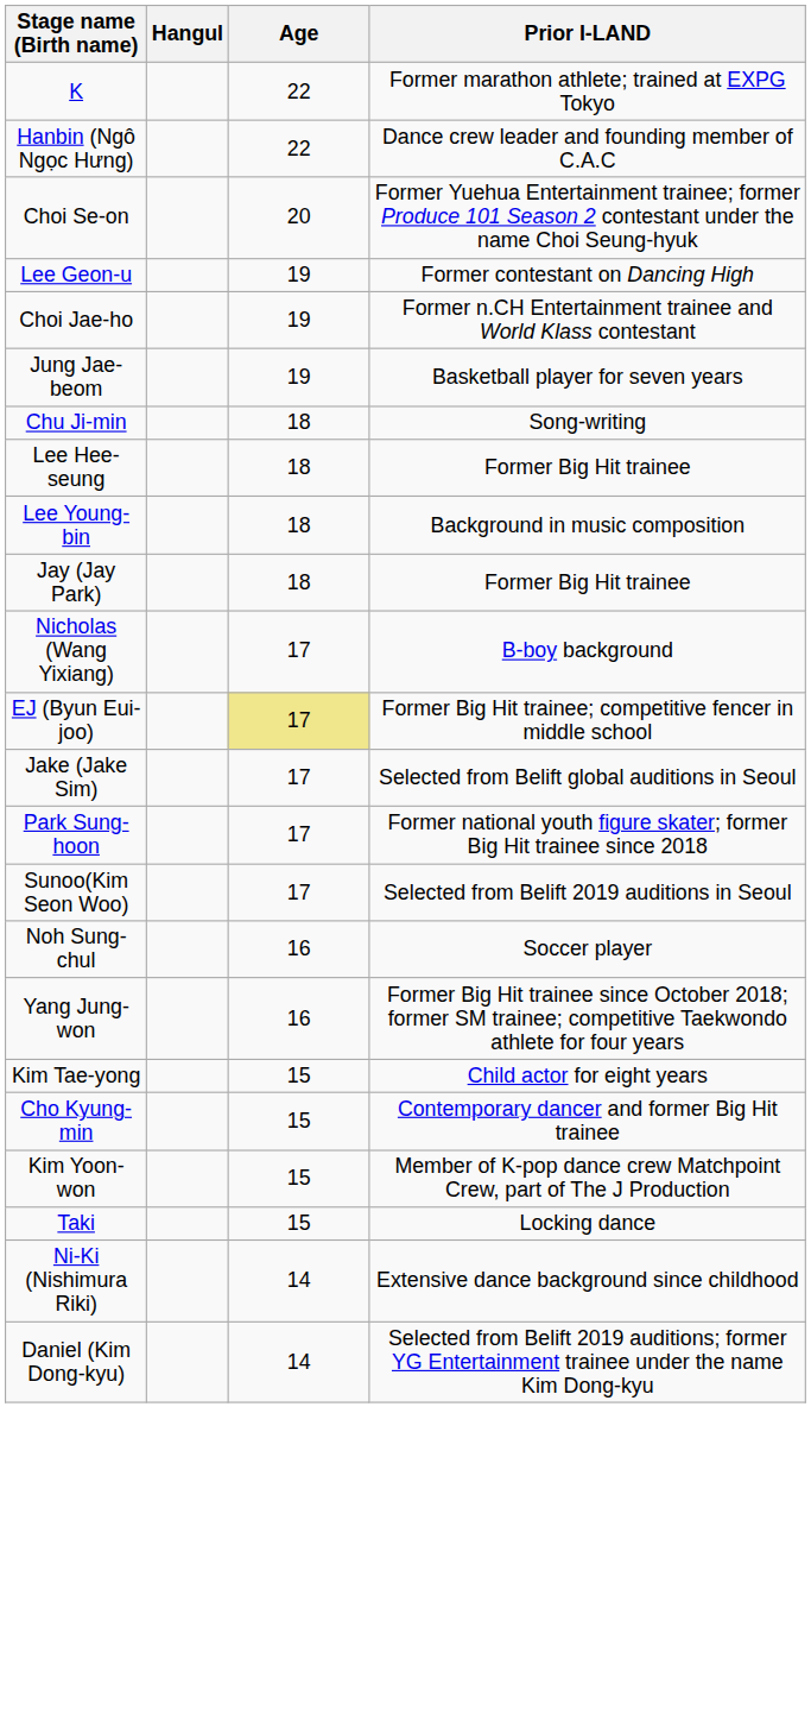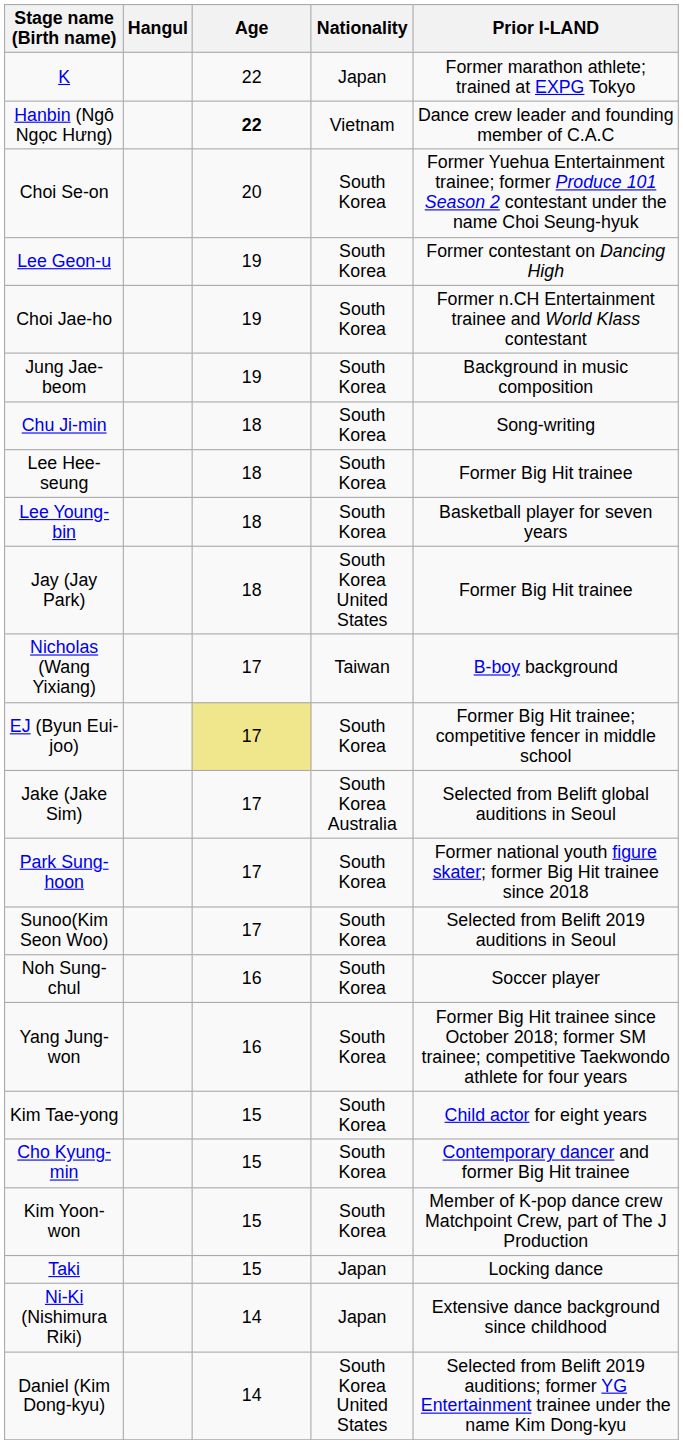 <table class="wikitable sortable" style="text-align: center;">
 <tr>
 <th style="width:100px;">Stage name<br>(Birth name)</th>
 <th>Hangul</th>
 <th style="width:100px;">Age</th>
+<th>Nationality</th>
 <th>Prior I-LAND</th>
 </tr>
 <tr>
 <td><a href='#'>K</a></td>
 <td></td>
 <td>22</td>
+<td>Japan</td>
 <td>Former marathon athlete; trained at <a href='#'>EXPG</a> Tokyo</td>
 </tr>
 <tr>
 <td><a href='#'>Hanbin</a> (Ngô Ngọc Hưng)</td>
 <td></td>
-<td>22</td>
+<td><strong>22</strong></td>
+<td>Vietnam</td>
 <td>Dance crew leader and founding member of C.A.C</td>
 </tr>
 <tr>
 <td>Choi Se-on</td>
 <td></td>
 <td>20</td>
+<td>South Korea</td>
 <td>Former Yuehua Entertainment trainee; former <em><a href='#'>Produce 101 Season 2</a></em> contestant under the name Choi Seung-hyuk</td>
 </tr>
 <tr>
 <td><a href='#'>Lee Geon-u</a></td>
 <td></td>
 <td>19</td>
+<td>South Korea</td>
 <td>Former contestant on <em>Dancing High</em></td>
 </tr>
 <tr>
 <td>Choi Jae-ho</td>
 <td></td>
 <td>19</td>
+<td>South Korea</td>
 <td>Former n.CH Entertainment trainee and <em>World Klass</em> contestant</td>
 </tr>
 <tr>
 <td>Jung Jae-beom</td>
 <td></td>
 <td>19</td>
-<td>Basketball player for seven years</td>
+<td>South Korea</td>
+<td>Background in music composition</td>
 </tr>
 <tr>
 <td><a href='#'>Chu Ji-min</a></td>
 <td></td>
 <td>18</td>
+<td>South Korea</td>
 <td>Song-writing</td>
 </tr>
 <tr>
 <td>Lee Hee-seung</td>
 <td></td>
 <td>18</td>
+<td>South Korea</td>
 <td>Former Big Hit trainee</td>
 </tr>
 <tr>
 <td><a href='#'>Lee Young-bin</a></td>
 <td></td>
 <td>18</td>
-<td>Background in music composition</td>
+<td>South Korea</td>
+<td>Basketball player for seven years</td>
 </tr>
 <tr>
 <td>Jay (Jay Park)</td>
 <td></td>
 <td>18</td>
+<td>South Korea<br>United States</td>
 <td>Former Big Hit trainee</td>
 </tr>
 <tr>
 <td><a href='#'>Nicholas</a> (Wang Yixiang)</td>
 <td></td>
 <td>17</td>
+<td>Taiwan</td>
 <td><a href='#'>B-boy</a> background</td>
 </tr>
 <tr>
 <td><a href='#'>EJ</a> (Byun Eui-joo)</td>
 <td></td>
 <td style="background: khaki;">17</td>
+<td>South Korea</td>
 <td>Former Big Hit trainee; competitive fencer in middle school</td>
 </tr>
 <tr>
 <td>Jake (Jake Sim)</td>
 <td></td>
 <td>17</td>
+<td>South Korea<br>Australia</td>
 <td>Selected from Belift global auditions in Seoul</td>
 </tr>
 <tr>
 <td><a href='#'>Park Sung-hoon</a></td>
 <td></td>
 <td>17</td>
+<td>South Korea</td>
 <td>Former national youth <a href='#'>figure skater</a>; former Big Hit trainee since 2018</td>
 </tr>
 <tr>
 <td>Sunoo(Kim Seon Woo)</td>
 <td></td>
 <td>17</td>
+<td>South Korea</td>
 <td>Selected from Belift 2019 auditions in Seoul</td>
 </tr>
 <tr>
 <td>Noh Sung-chul</td>
 <td></td>
 <td>16</td>
+<td>South Korea</td>
 <td>Soccer player</td>
 </tr>
 <tr>
 <td>Yang Jung-won</td>
 <td></td>
 <td>16</td>
+<td>South Korea</td>
 <td>Former Big Hit trainee since October 2018; former SM trainee; competitive Taekwondo athlete for four years</td>
 </tr>
 <tr>
 <td>Kim Tae-yong</td>
 <td></td>
 <td>15</td>
+<td>South Korea</td>
 <td><a href='#'>Child actor</a> for eight years</td>
 </tr>
 <tr>
 <td><a href='#'>Cho Kyung-min</a></td>
 <td></td>
 <td>15</td>
+<td>South Korea</td>
 <td><a href='#'>Contemporary dancer</a> and former Big Hit trainee</td>
 </tr>
 <tr>
 <td>Kim Yoon-won</td>
 <td></td>
 <td>15</td>
+<td>South Korea</td>
 <td>Member of K-pop dance crew Matchpoint Crew, part of The J Production</td>
 </tr>
 <tr>
 <td><a href='#'>Taki</a></td>
 <td></td>
 <td>15</td>
+<td>Japan</td>
 <td>Locking dance</td>
 </tr>
 <tr>
 <td><a href='#'>Ni-Ki</a> (Nishimura Riki)</td>
 <td></td>
 <td>14</td>
+<td>Japan</td>
 <td>Extensive dance background since childhood</td>
 </tr>
 <tr>
 <td>Daniel (Kim Dong-kyu)</td>
 <td></td>
 <td>14</td>
+<td>South Korea<br>United States</td>
 <td>Selected from Belift 2019 auditions; former <a href='#'>YG Entertainment</a> trainee under the name Kim Dong-kyu</td>
 </tr>
 </table>
